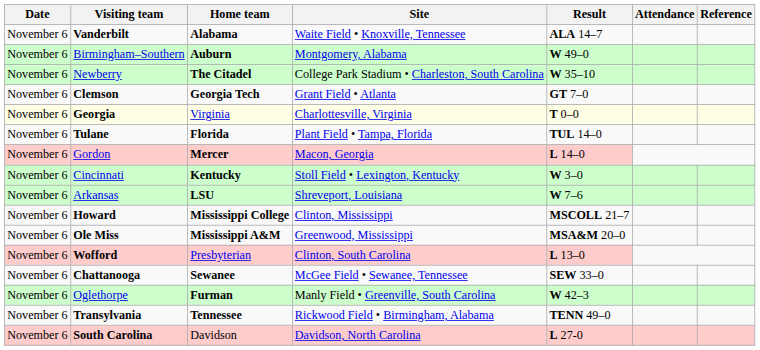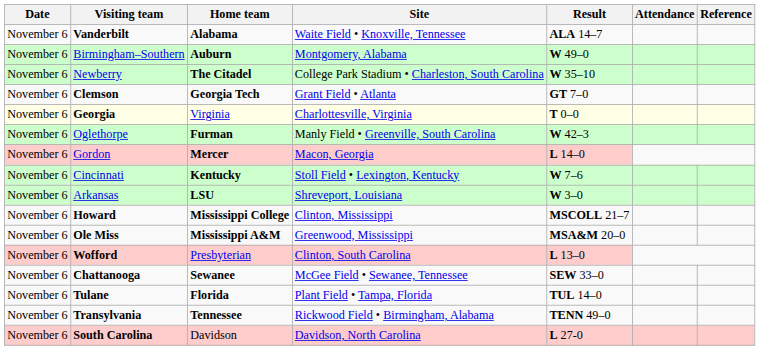 <table class="wikitable" style="font-size:95%;">
 <tr>
 <th>Date</th>
 <th>Visiting team</th>
 <th>Home team</th>
 <th>Site</th>
 <th>Result</th>
 <th>Attendance</th>
 <th class="unsortable">Reference</th>
 </tr>
 <tr bgcolor=>
 <td>November 6</td>
 <td><strong>Vanderbilt</strong></td>
 <td><strong>Alabama</strong></td>
 <td><a href='#'>Waite Field</a> • <a href='#'>Knoxville, Tennessee</a></td>
 <td><strong>ALA</strong> 14–7</td>
 <td></td>
 <td></td>
 </tr>
 <tr bgcolor=ccffcc>
 <td>November 6</td>
 <td><a href='#'>Birmingham–Southern</a></td>
 <td><strong>Auburn</strong></td>
 <td><a href='#'>Montgomery, Alabama</a></td>
 <td><strong>W</strong> 49–0</td>
 <td></td>
 <td></td>
 </tr>
 <tr bgcolor=ccffcc>
 <td>November 6</td>
 <td><a href='#'>Newberry</a></td>
 <td><strong>The Citadel</strong></td>
 <td>College Park Stadium • <a href='#'>Charleston, South Carolina</a></td>
 <td><strong>W</strong> 35–10</td>
 <td></td>
 <td></td>
 </tr>
 <tr bgcolor=>
 <td>November 6</td>
 <td><strong>Clemson</strong></td>
 <td><strong>Georgia Tech</strong></td>
 <td><a href='#'>Grant Field</a> • <a href='#'>Atlanta</a></td>
 <td><strong>GT</strong> 7–0</td>
 <td></td>
 <td></td>
 </tr>
 <tr bgcolor=ffffe6>
 <td>November 6</td>
 <td><strong>Georgia</strong></td>
 <td><a href='#'>Virginia</a></td>
 <td><a href='#'>Charlottesville, Virginia</a></td>
 <td><strong>T</strong> 0–0</td>
 <td></td>
 <td></td>
 </tr>
-<tr bgcolor=>
+<tr bgcolor=ccffcc>
 <td>November 6</td>
-<td><strong>Tulane</strong></td>
-<td><strong>Florida</strong></td>
-<td><a href='#'>Plant Field</a> • <a href='#'>Tampa, Florida</a></td>
-<td><strong>TUL</strong> 14–0</td>
+<td><a href='#'>Oglethorpe</a></td>
+<td><strong>Furman</strong></td>
+<td>Manly Field • <a href='#'>Greenville, South Carolina</a></td>
+<td><strong>W</strong> 42–3</td>
 <td></td>
 <td></td>
 </tr>
 <tr bgcolor=ffcccc>
 <td>November 6</td>
 <td><a href='#'>Gordon</a></td>
 <td><strong>Mercer</strong></td>
 <td><a href='#'>Macon, Georgia</a></td>
 <td><strong>L</strong> 14–0</td>
 </tr>
 <tr bgcolor=ccffcc>
 <td>November 6</td>
 <td><a href='#'>Cincinnati</a></td>
 <td><strong>Kentucky</strong></td>
 <td><a href='#'>Stoll Field</a> • <a href='#'>Lexington, Kentucky</a></td>
-<td><strong>W</strong> 3–0</td>
+<td><strong>W</strong> 7–6</td>
 <td></td>
 <td></td>
 </tr>
 <tr bgcolor=ccffcc>
 <td>November 6</td>
 <td><a href='#'>Arkansas</a></td>
 <td><strong>LSU</strong></td>
 <td><a href='#'>Shreveport, Louisiana</a></td>
-<td><strong>W</strong> 7–6</td>
+<td><strong>W</strong> 3–0</td>
 <td></td>
 <td></td>
 </tr>
 <tr bgcolor=>
 <td>November 6</td>
 <td><strong>Howard</strong></td>
 <td><strong>Mississippi College</strong></td>
 <td><a href='#'>Clinton, Mississippi</a></td>
 <td><strong>MSCOLL</strong> 21–7</td>
 <td></td>
 <td></td>
 </tr>
 <tr bgcolor=>
 <td>November  6</td>
 <td><strong>Ole Miss</strong></td>
 <td><strong>Mississippi A&M</strong></td>
 <td><a href='#'>Greenwood, Mississippi</a></td>
 <td><strong>MSA&M</strong> 20–0</td>
 <td></td>
 <td></td>
 </tr>
 <tr bgcolor=ffcccc>
 <td>November 6</td>
 <td><strong>Wofford</strong></td>
 <td><a href='#'>Presbyterian</a></td>
 <td><a href='#'>Clinton, South Carolina</a></td>
 <td><strong>L</strong> 13–0</td>
 </tr>
 <tr bgcolor=>
 <td>November 6</td>
 <td><strong>Chattanooga</strong></td>
 <td><strong>Sewanee</strong></td>
 <td><a href='#'>McGee Field</a> • <a href='#'>Sewanee, Tennessee</a></td>
 <td><strong>SEW</strong> 33–0</td>
 <td></td>
 <td></td>
 </tr>
-<tr bgcolor=ccffcc>
+<tr bgcolor=>
 <td>November 6</td>
-<td><a href='#'>Oglethorpe</a></td>
-<td><strong>Furman</strong></td>
-<td>Manly Field • <a href='#'>Greenville, South Carolina</a></td>
-<td><strong>W</strong> 42–3</td>
+<td><strong>Tulane</strong></td>
+<td><strong>Florida</strong></td>
+<td><a href='#'>Plant Field</a> • <a href='#'>Tampa, Florida</a></td>
+<td><strong>TUL</strong> 14–0</td>
 <td></td>
 <td></td>
 </tr>
 <tr bgcolor=>
 <td>November 6</td>
 <td><strong>Transylvania</strong></td>
 <td><strong>Tennessee</strong></td>
 <td><a href='#'>Rickwood Field</a> • <a href='#'>Birmingham, Alabama</a></td>
 <td><strong>TENN</strong> 49–0</td>
 <td></td>
 <td></td>
 </tr>
 <tr bgcolor=ffcccc>
 <td>November 6</td>
 <td><strong>South Carolina</strong></td>
 <td>Davidson</td>
 <td><a href='#'>Davidson, North Carolina</a></td>
 <td><strong>L</strong> 27-0</td>
 <td></td>
 <td></td>
 </tr>
 </table>
